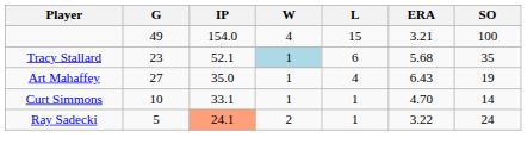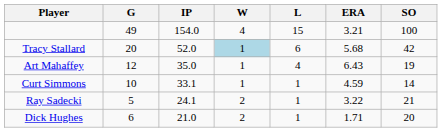 <table class="wikitable sortable">
 <tr>
 <th bgcolor="#DDDDFF" width="16%">Player</th>
 <th bgcolor="#DDDDFF" width="9%">G</th>
 <th bgcolor="#DDDDFF" width="9%">IP</th>
 <th bgcolor="#DDDDFF" width="9%">W</th>
 <th bgcolor="#DDDDFF" width="9%">L</th>
 <th bgcolor="#DDDDFF" width="9%">ERA</th>
 <th bgcolor="#DDDDFF" width="9%">SO</th>
 </tr>
 <tr align="center">
 <td></td>
 <td>49</td>
 <td>154.0</td>
 <td>4</td>
 <td>15</td>
 <td>3.21</td>
 <td>100</td>
 </tr>
 <tr align="center">
 <td><a href='#'>Tracy Stallard</a></td>
-<td>23</td>
-<td>52.1</td>
+<td>20</td>
+<td>52.0</td>
 <td style="background: lightblue;">1</td>
 <td>6</td>
 <td>5.68</td>
-<td>35</td>
+<td>42</td>
 </tr>
 <tr align="center">
 <td><a href='#'>Art Mahaffey</a></td>
-<td>27</td>
+<td>12</td>
 <td>35.0</td>
 <td>1</td>
 <td>4</td>
 <td>6.43</td>
 <td>19</td>
 </tr>
 <tr align="center">
 <td><a href='#'>Curt Simmons</a></td>
 <td>10</td>
 <td>33.1</td>
 <td>1</td>
 <td>1</td>
-<td>4.70</td>
+<td>4.59</td>
 <td>14</td>
 </tr>
 <tr align="center">
 <td><a href='#'>Ray Sadecki</a></td>
 <td>5</td>
-<td style="background: lightsalmon;">24.1</td>
+<td>24.1</td>
 <td>2</td>
 <td>1</td>
 <td>3.22</td>
-<td>24</td>
+<td>21</td>
+</tr>
+<tr align="center">
+<td><a href='#'>Dick Hughes</a></td>
+<td>6</td>
+<td>21.0</td>
+<td>2</td>
+<td>1</td>
+<td>1.71</td>
+<td>20</td>
 </tr>
 </table>
